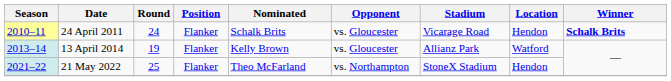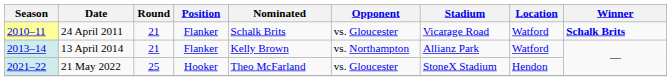 <table class="wikitable sticky-header">
 <tr>
 <th width=70>Season</th>
 <th width=100>Date</th>
 <th width=50>Round</th>
 <th width=70><a href='#'>Position</a></th>
 <th width=140>Nominated</th>
 <th width=120><a href='#'>Opponent</a></th>
 <th width=120><a href='#'>Stadium</a></th>
 <th width=70><a href='#'>Location</a></th>
 <th width=140><a href='#'>Winner</a></th>
 </tr>
 <tr>
 <td style="background:#FFFF99"><a href='#'>2010–11</a></td>
 <td>24 April 2011</td>
-<td align=center><a href='#'>24</a></td>
+<td align=center><a href='#'>21</a></td>
 <td align=center><a href='#'>Flanker</a></td>
 <td> <a href='#'>Schalk Brits</a></td>
 <td>vs. <a href='#'>Gloucester</a></td>
 <td><a href='#'>Vicarage Road</a></td>
-<td><a href='#'>Hendon</a></td>
+<td><a href='#'>Watford</a></td>
 <td> <strong><a href='#'>Schalk Brits</a></strong></td>
 </tr>
 <tr>
 <td style="background:#CFECEC"><a href='#'>2013–14</a><small></small></td>
 <td>13 April 2014</td>
-<td align=center><a href='#'>19</a></td>
+<td align=center><a href='#'>21</a></td>
 <td align=center><a href='#'>Flanker</a></td>
 <td> <a href='#'>Kelly Brown</a></td>
-<td>vs. <a href='#'>Gloucester</a></td>
+<td>vs. <a href='#'>Northampton</a></td>
 <td><a href='#'>Allianz Park</a></td>
 <td><a href='#'>Watford</a></td>
 <td align=center rowspan=2>—</td>
 </tr>
 <tr>
 <td style="background:#CFECEC"><a href='#'>2021–22</a><small></small></td>
 <td>21 May 2022</td>
 <td align=center><a href='#'>25</a></td>
-<td align=center><a href='#'>Flanker</a></td>
+<td align=center><a href='#'>Hooker</a></td>
 <td> <a href='#'>Theo McFarland</a></td>
-<td>vs. <a href='#'>Northampton</a></td>
+<td>vs. <a href='#'>Gloucester</a></td>
 <td><a href='#'>StoneX Stadium</a></td>
 <td><a href='#'>Hendon</a></td>
 </tr>
 <tr>
 </tr>
 </table>
